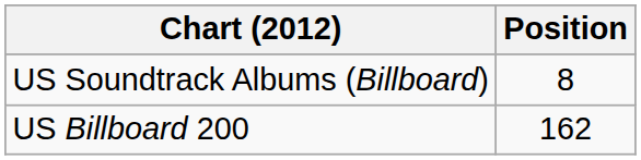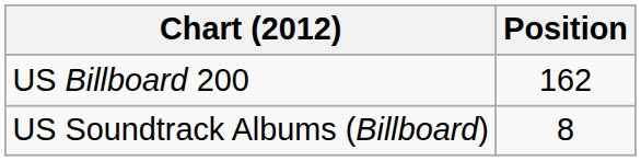 <table class="wikitable sortable">
 <tr>
 <th>Chart (2012)</th>
 <th>Position</th>
 </tr>
 <tr>
+<td>US <em>Billboard</em> 200</td>
+<td align=center>162</td>
+</tr>
+<tr>
 <td>US Soundtrack Albums (<em>Billboard</em>)</td>
 <td align=center>8</td>
 </tr>
-<tr>
-<td>US <em>Billboard</em> 200</td>
-<td align=center>162</td>
-</tr>
 </table>
